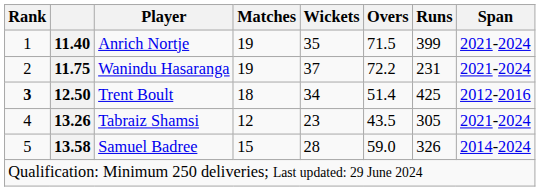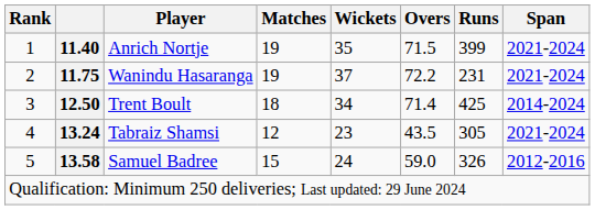 <table class="wikitable sortable">
 <tr>
 <th>Rank</th>
 <th></th>
 <th>Player</th>
 <th>Matches</th>
 <th>Wickets</th>
 <th>Overs</th>
 <th>Runs</th>
 <th>Span</th>
 </tr>
 <tr>
 <td align=center>1</td>
 <th>11.40</th>
 <td> <a href='#'>Anrich Nortje</a></td>
 <td>19</td>
 <td>35</td>
 <td>71.5</td>
 <td>399</td>
 <td><a href='#'>2021</a>-<a href='#'>2024</a></td>
 </tr>
 <tr>
 <td align=center>2</td>
 <th>11.75</th>
 <td> <a href='#'>Wanindu Hasaranga</a></td>
 <td>19</td>
 <td>37</td>
 <td>72.2</td>
 <td>231</td>
 <td><a href='#'>2021</a>-<a href='#'>2024</a></td>
 </tr>
 <tr>
-<td align=center><strong>3</strong></td>
+<td align=center>3</td>
 <th>12.50</th>
 <td> <a href='#'>Trent Boult</a></td>
 <td>18</td>
 <td>34</td>
-<td>51.4</td>
+<td>71.4</td>
 <td>425</td>
-<td><a href='#'>2012</a>-<a href='#'>2016</a></td>
+<td><a href='#'>2014</a>-<a href='#'>2024</a></td>
 </tr>
 <tr>
 <td align=center>4</td>
-<th>13.26</th>
+<th>13.24</th>
 <td> <a href='#'>Tabraiz Shamsi</a></td>
 <td>12</td>
 <td>23</td>
 <td>43.5</td>
 <td>305</td>
 <td><a href='#'>2021</a>-<a href='#'>2024</a></td>
 </tr>
 <tr>
 <td align=center>5</td>
 <th>13.58</th>
 <td> <a href='#'>Samuel Badree</a></td>
 <td>15</td>
-<td>28</td>
+<td>24</td>
 <td>59.0</td>
 <td>326</td>
-<td><a href='#'>2014</a>-<a href='#'>2024</a></td>
+<td><a href='#'>2012</a>-<a href='#'>2016</a></td>
 </tr>
 <tr>
 <td colspan="8">Qualification: Minimum 250 deliveries; <small>Last updated: 29 June 2024</small></td>
 </tr>
 </table>
